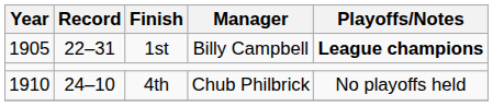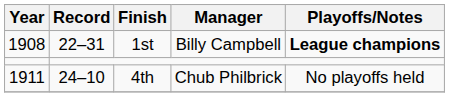 <table class="wikitable" style="text-align:center">
 <tr>
 <th>Year</th>
 <th>Record</th>
 <th>Finish</th>
 <th>Manager</th>
 <th>Playoffs/Notes</th>
 </tr>
 <tr align=center>
-<td>1905</td>
+<td>1908</td>
 <td>22–31</td>
 <td>1st</td>
 <td>Billy Campbell</td>
 <td><strong>League champions</strong></td>
 </tr>
 <tr align=center>
 <td></td>
 </tr>
 <tr align=center>
-<td>1910</td>
+<td>1911</td>
 <td>24–10</td>
 <td>4th</td>
 <td>Chub Philbrick</td>
 <td>No playoffs held</td>
 </tr>
 <tr align=center>
 </tr>
 </table>
